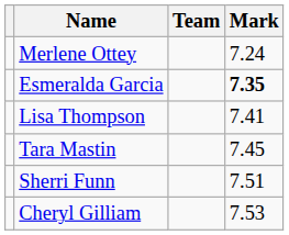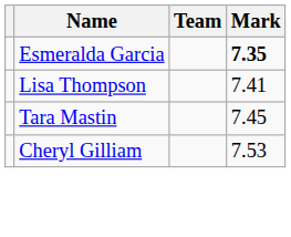 <table class=wikitable>
 <tr>
 <th></th>
 <th>Name</th>
 <th>Team</th>
 <th>Mark</th>
-</tr>
-<tr>
-<td></td>
-<td><a href='#'>Merlene Ottey</a></td>
-<td></td>
-<td>7.24</td>
 </tr>
 <tr>
 <td></td>
 <td><a href='#'>Esmeralda Garcia</a></td>
 <td></td>
 <td><strong>7.35</strong></td>
 </tr>
 <tr>
 <td></td>
 <td><a href='#'>Lisa Thompson</a></td>
 <td></td>
 <td>7.41</td>
 </tr>
 <tr>
 <td></td>
 <td><a href='#'>Tara Mastin</a></td>
 <td></td>
 <td>7.45</td>
 </tr>
 <tr>
 <td></td>
-<td><a href='#'>Sherri Funn</a></td>
-<td></td>
-<td>7.51</td>
-</tr>
-<tr>
-<td></td>
 <td><a href='#'>Cheryl Gilliam</a></td>
 <td></td>
 <td>7.53</td>
 </tr>
 </table>
